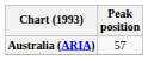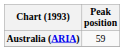 <table class="wikitable sortable plainrowheaders" style="text-align:center">
 <tr>
 <th>Chart (1993)</th>
 <th>Peak<br>position</th>
 </tr>
 <tr>
 <th scope="row">Australia (<a href='#'>ARIA</a>)</th>
-<td>57</td>
+<td>59</td>
 </tr>
 <tr>
 </tr>
 <tr>
 </tr>
 <tr>
 </tr>
 <tr>
 </tr>
 <tr>
 </tr>
 <tr>
 </tr>
 </table>
